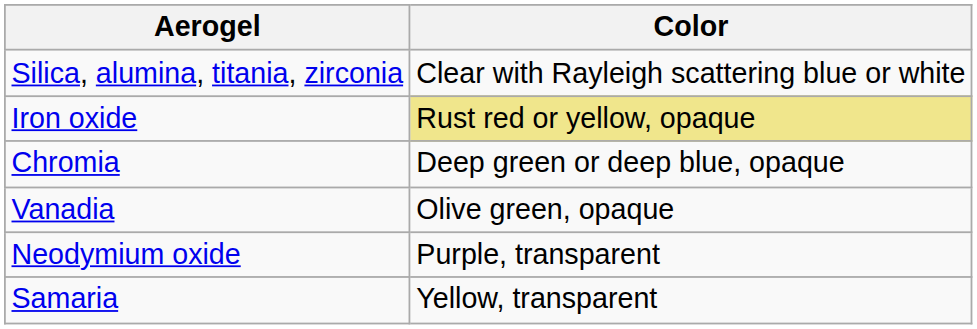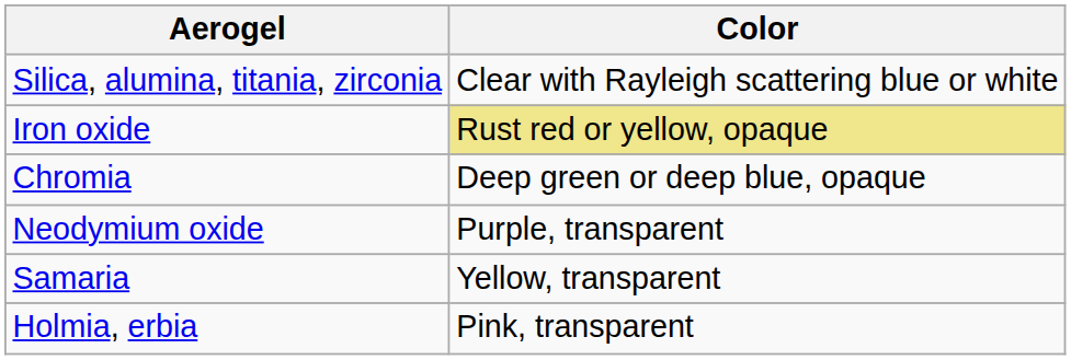 <table class="wikitable">
 <tr>
 <th>Aerogel</th>
 <th>Color</th>
 </tr>
 <tr>
 <td><a href='#'>Silica</a>, <a href='#'>alumina</a>, <a href='#'>titania</a>, <a href='#'>zirconia</a></td>
 <td>Clear with Rayleigh scattering blue or white</td>
 </tr>
 <tr>
 <td><a href='#'>Iron oxide</a></td>
 <td style="background: khaki;">Rust red or yellow, opaque</td>
 </tr>
 <tr>
 <td><a href='#'>Chromia</a></td>
 <td>Deep green or deep blue, opaque</td>
 </tr>
 <tr>
-<td><a href='#'>Vanadia</a></td>
-<td>Olive green, opaque</td>
-</tr>
-<tr>
 <td><a href='#'>Neodymium oxide</a></td>
 <td>Purple, transparent</td>
 </tr>
 <tr>
 <td><a href='#'>Samaria</a></td>
 <td>Yellow, transparent</td>
 </tr>
+<tr>
+<td><a href='#'>Holmia</a>, <a href='#'>erbia</a></td>
+<td>Pink, transparent</td>
+</tr>
 </table>
